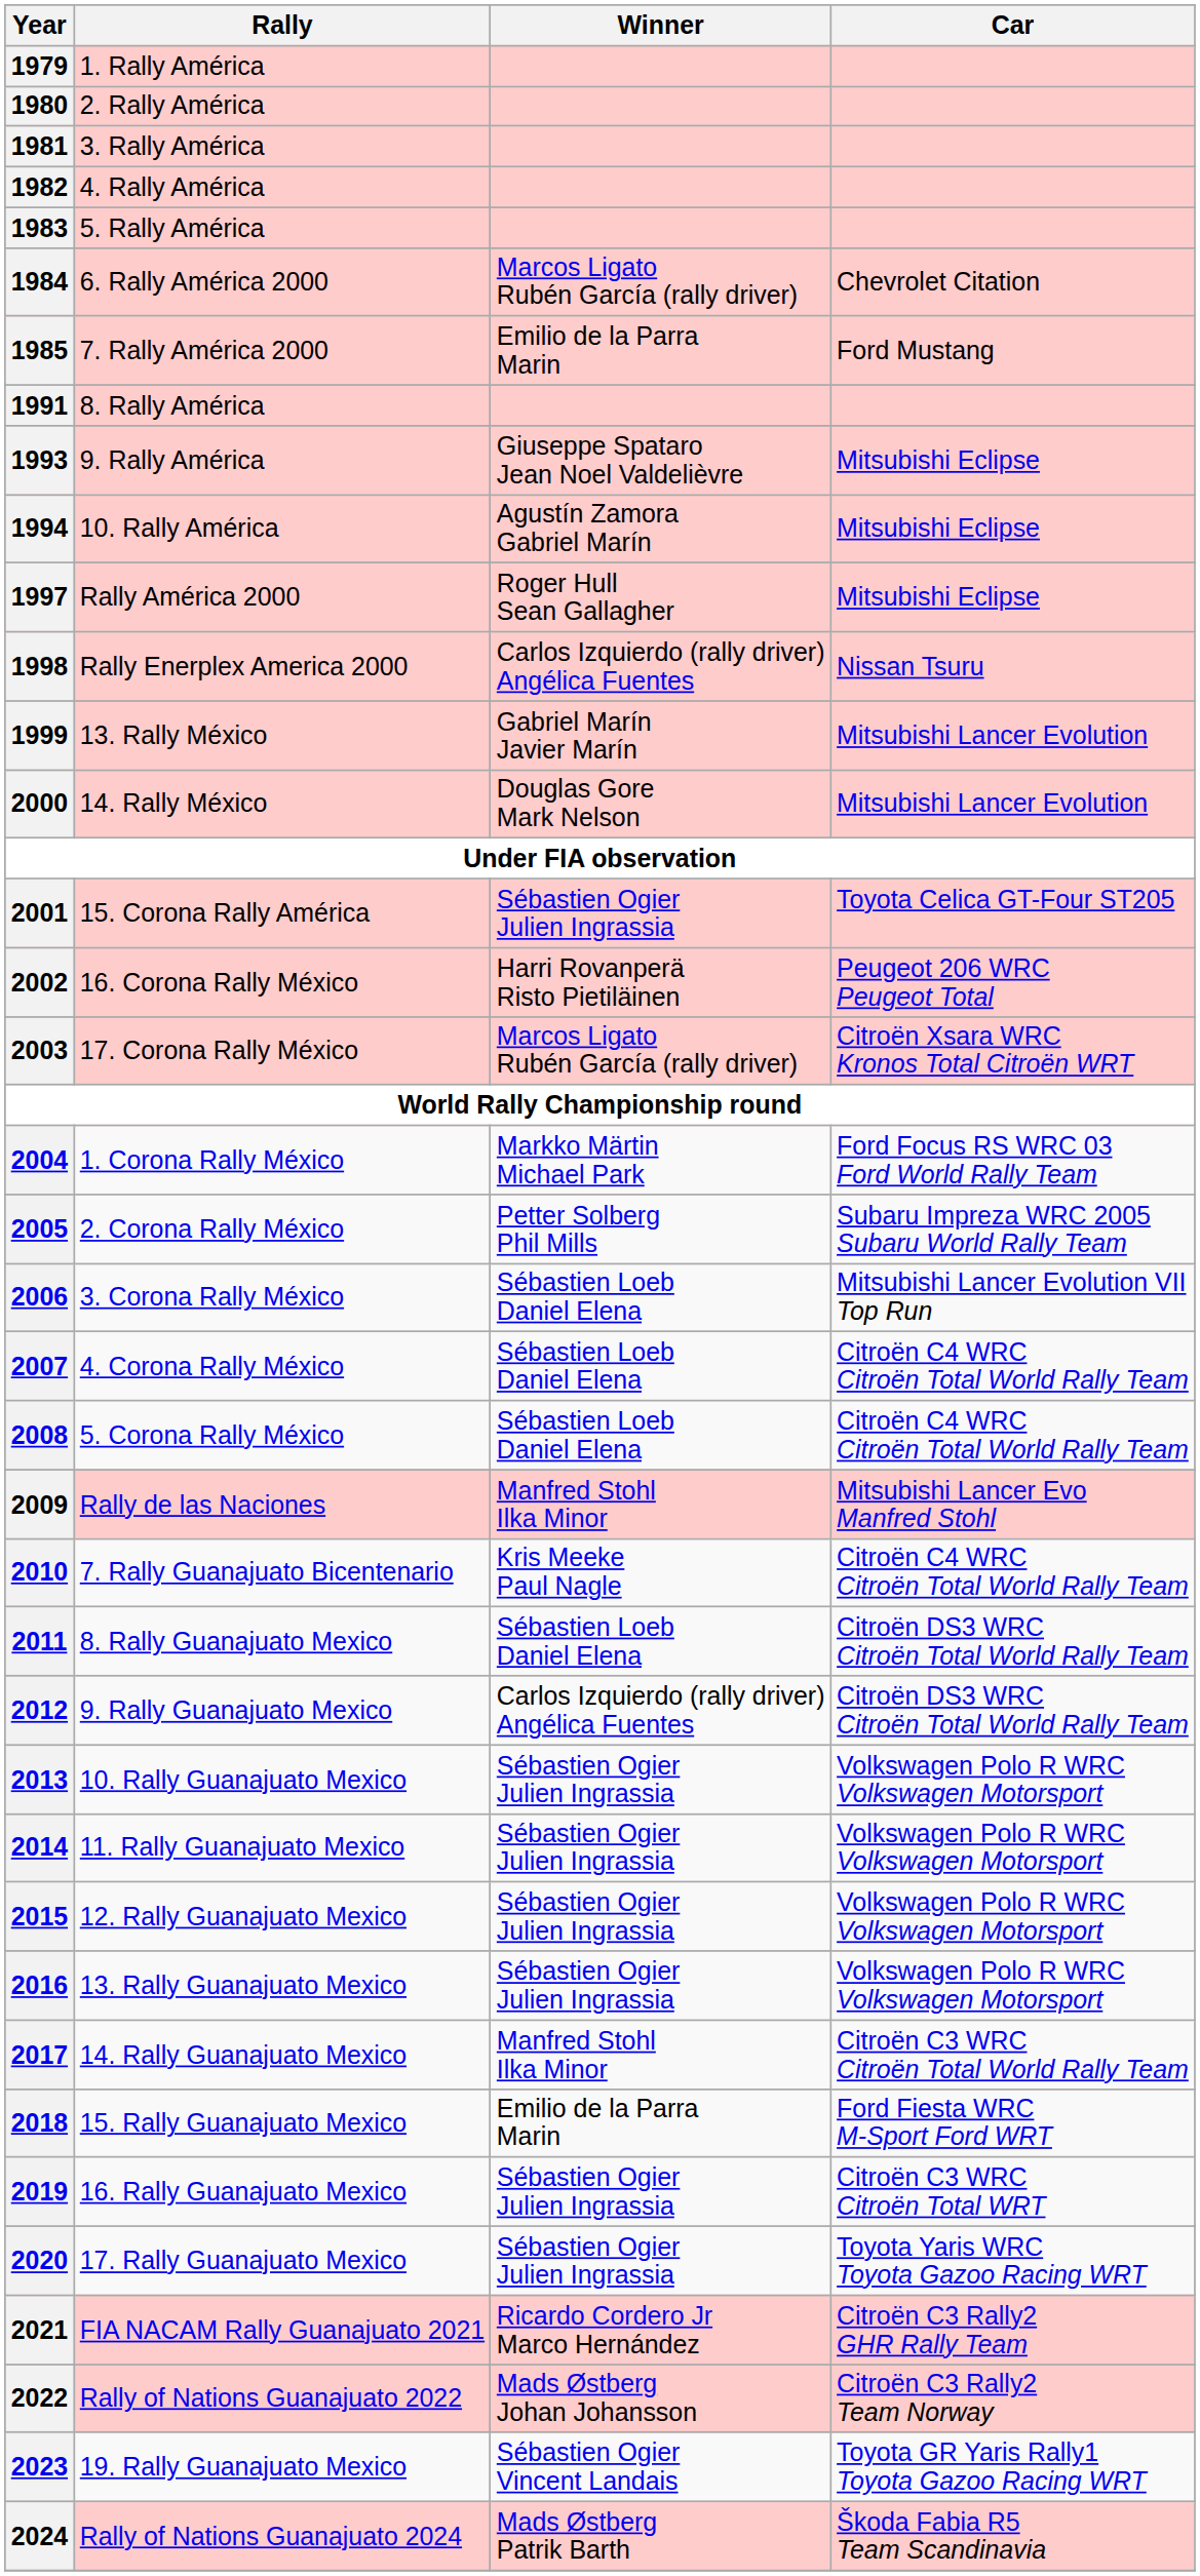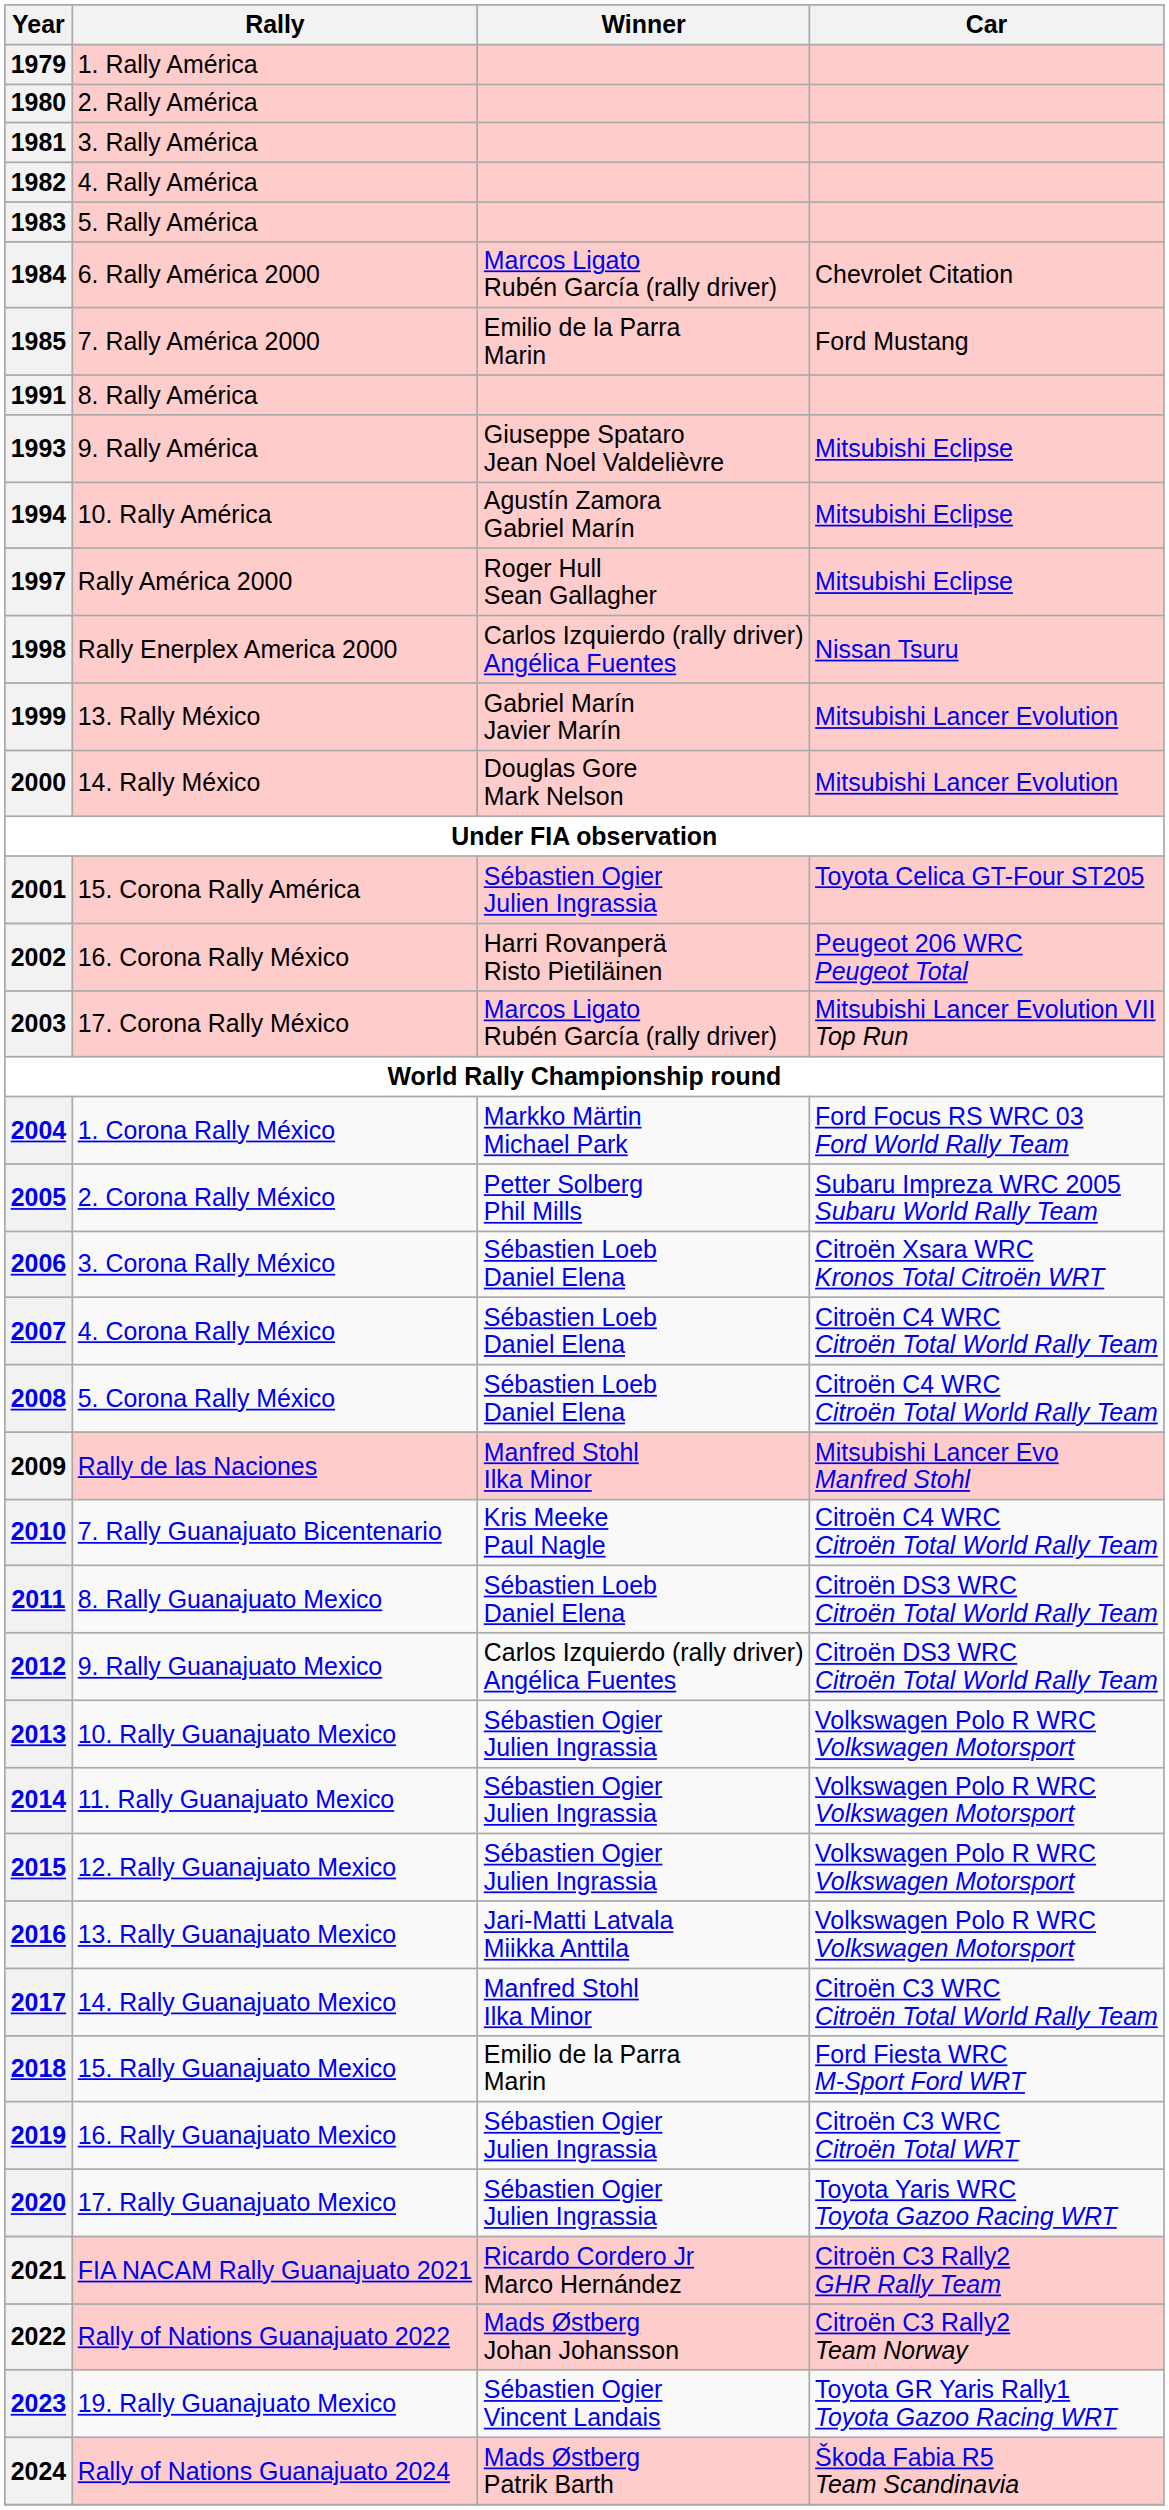 <table class="wikitable" style="font-size: 90%">
 <tr>
 <th>Year</th>
 <th>Rally</th>
 <th>Winner</th>
 <th>Car</th>
 </tr>
 <tr bgcolor="#FFCCCC">
 <th>1979</th>
 <td>1. Rally América</td>
 <td></td>
 <td></td>
 </tr>
 <tr bgcolor="#FFCCCC">
 <th>1980</th>
 <td>2. Rally América</td>
 <td></td>
 <td></td>
 </tr>
 <tr bgcolor="#FFCCCC">
 <th>1981</th>
 <td>3. Rally América</td>
 <td></td>
 <td></td>
 </tr>
 <tr bgcolor="#FFCCCC">
 <th>1982</th>
 <td>4. Rally América</td>
 <td></td>
 <td></td>
 </tr>
 <tr bgcolor="#FFCCCC">
 <th>1983</th>
 <td>5. Rally América</td>
 <td></td>
 <td></td>
 </tr>
 <tr bgcolor="#FFCCCC">
 <th>1984</th>
 <td>6. Rally América 2000</td>
 <td> <a href='#'>Marcos Ligato</a><br> Rubén García (rally driver)</td>
 <td>Chevrolet Citation</td>
 </tr>
 <tr bgcolor="#FFCCCC">
 <th>1985</th>
 <td>7. Rally América 2000</td>
 <td> Emilio de la Parra<br> Marin</td>
 <td>Ford Mustang</td>
 </tr>
 <tr bgcolor="#FFCCCC">
 <th>1991</th>
 <td>8. Rally América</td>
 <td></td>
 <td></td>
 </tr>
 <tr style="background:#FFCCCC;">
 <th>1993</th>
 <td>9. Rally América</td>
 <td> Giuseppe Spataro<br> Jean Noel Valdelièvre</td>
 <td><a href='#'>Mitsubishi Eclipse</a></td>
 </tr>
 <tr style="background:#FFCCCC;">
 <th>1994</th>
 <td>10. Rally América</td>
 <td> Agustín Zamora<br> Gabriel Marín</td>
 <td><a href='#'>Mitsubishi Eclipse</a></td>
 </tr>
 <tr style="background:#FFCCCC;">
 <th>1997</th>
 <td>Rally América 2000</td>
 <td> Roger Hull<br> Sean Gallagher</td>
 <td><a href='#'>Mitsubishi Eclipse</a></td>
 </tr>
 <tr style="background:#FFCCCC;">
 <th>1998</th>
 <td>Rally Enerplex America 2000</td>
 <td> Carlos Izquierdo (rally driver)<br> <a href='#'>Angélica Fuentes</a></td>
 <td><a href='#'>Nissan Tsuru</a></td>
 </tr>
 <tr style="background:#FFCCCC;">
 <th>1999</th>
 <td>13. Rally México</td>
 <td> Gabriel Marín<br> Javier Marín</td>
 <td><a href='#'>Mitsubishi Lancer Evolution</a></td>
 </tr>
 <tr style="background:#FFCCCC;">
 <th>2000</th>
 <td>14. Rally México</td>
 <td> Douglas Gore<br> Mark Nelson</td>
 <td><a href='#'>Mitsubishi Lancer Evolution</a></td>
 </tr>
 <tr>
 <th colspan="4" style="background-color:#FFF;">Under FIA observation</th>
 </tr>
 <tr style="background:#FFCCCC;">
 <th>2001</th>
 <td>15. Corona Rally América</td>
 <td> <a href='#'>Sébastien Ogier</a><br> <a href='#'>Julien Ingrassia</a></td>
 <td valign="top"><a href='#'>Toyota Celica GT-Four ST205</a></td>
 </tr>
 <tr style="background:#FFCCCC;">
 <th>2002</th>
 <td>16. Corona Rally México</td>
 <td> Harri Rovanperä<br> Risto Pietiläinen</td>
 <td><a href='#'>Peugeot 206 WRC</a><br><em><a href='#'>Peugeot Total</a></em></td>
 </tr>
 <tr style="background:#FFCCCC;">
 <th>2003</th>
 <td>17. Corona Rally México</td>
 <td> <a href='#'>Marcos Ligato</a><br> Rubén García (rally driver)</td>
-<td><a href='#'>Citroën Xsara WRC</a><br><em><a href='#'>Kronos Total Citroën WRT</a></em></td>
+<td><a href='#'>Mitsubishi Lancer Evolution VII</a><br><em>Top Run</em></td>
 </tr>
 <tr style="background:#FFCCCC;">
 <th colspan="4" style="background-color:#FFF;">World Rally Championship round</th>
 </tr>
 <tr>
 <th><a href='#'>2004</a></th>
 <td><a href='#'>1. Corona Rally México</a></td>
 <td> <a href='#'>Markko Märtin</a><br> <a href='#'>Michael Park</a></td>
 <td><a href='#'>Ford Focus RS WRC 03</a><br><em><a href='#'>Ford World Rally Team</a></em></td>
 </tr>
 <tr>
 <th><a href='#'>2005</a></th>
 <td><a href='#'>2. Corona Rally México</a></td>
 <td> <a href='#'>Petter Solberg</a><br> <a href='#'>Phil Mills</a></td>
 <td><a href='#'>Subaru Impreza WRC 2005</a><br><em><a href='#'>Subaru World Rally Team</a></em></td>
 </tr>
 <tr>
 <th><a href='#'>2006</a></th>
 <td><a href='#'>3. Corona Rally México</a></td>
 <td> <a href='#'>Sébastien Loeb</a><br> <a href='#'>Daniel Elena</a></td>
-<td><a href='#'>Mitsubishi Lancer Evolution VII</a><br><em>Top Run</em></td>
+<td><a href='#'>Citroën Xsara WRC</a><br><em><a href='#'>Kronos Total Citroën WRT</a></em></td>
 </tr>
 <tr>
 <th><a href='#'>2007</a></th>
 <td><a href='#'>4. Corona Rally México</a></td>
 <td> <a href='#'>Sébastien Loeb</a><br> <a href='#'>Daniel Elena</a></td>
 <td><a href='#'>Citroën C4 WRC</a><br><em><a href='#'>Citroën Total World Rally Team</a></em></td>
 </tr>
 <tr>
 <th><a href='#'>2008</a></th>
 <td><a href='#'>5. Corona Rally México</a></td>
 <td> <a href='#'>Sébastien Loeb</a><br> <a href='#'>Daniel Elena</a></td>
 <td><a href='#'>Citroën C4 WRC</a><br><em><a href='#'>Citroën Total World Rally Team</a></em></td>
 </tr>
 <tr style="background:#FFCCCC;">
 <th>2009</th>
 <td><a href='#'>Rally de las Naciones</a></td>
 <td> <a href='#'>Manfred Stohl</a><br> <a href='#'>Ilka Minor</a></td>
 <td><a href='#'>Mitsubishi Lancer Evo</a><br><em><a href='#'>Manfred Stohl</a></em></td>
 </tr>
 <tr>
 <th><a href='#'>2010</a></th>
 <td><a href='#'>7. Rally Guanajuato Bicentenario</a></td>
 <td> <a href='#'>Kris Meeke</a><br> <a href='#'>Paul Nagle</a></td>
 <td><a href='#'>Citroën C4 WRC</a><br><em><a href='#'>Citroën Total World Rally Team</a></em></td>
 </tr>
 <tr>
 <th><a href='#'>2011</a></th>
 <td><a href='#'>8. Rally Guanajuato Mexico</a></td>
 <td> <a href='#'>Sébastien Loeb</a><br> <a href='#'>Daniel Elena</a></td>
 <td><a href='#'>Citroën DS3 WRC</a><br><em><a href='#'>Citroën Total World Rally Team</a></em></td>
 </tr>
 <tr>
 <th><a href='#'>2012</a></th>
 <td><a href='#'>9. Rally Guanajuato Mexico</a></td>
 <td> Carlos Izquierdo (rally driver)<br> <a href='#'>Angélica Fuentes</a></td>
 <td><a href='#'>Citroën DS3 WRC</a><br><em><a href='#'>Citroën Total World Rally Team</a></em></td>
 </tr>
 <tr>
 <th><a href='#'>2013</a></th>
 <td><a href='#'>10. Rally Guanajuato Mexico</a></td>
 <td> <a href='#'>Sébastien Ogier</a><br> <a href='#'>Julien Ingrassia</a></td>
 <td><a href='#'>Volkswagen Polo R WRC</a><br><em><a href='#'>Volkswagen Motorsport</a></em></td>
 </tr>
 <tr>
 <th><a href='#'>2014</a></th>
 <td><a href='#'>11. Rally Guanajuato Mexico</a></td>
 <td> <a href='#'>Sébastien Ogier</a><br> <a href='#'>Julien Ingrassia</a></td>
 <td><a href='#'>Volkswagen Polo R WRC</a><br><em><a href='#'>Volkswagen Motorsport</a></em></td>
 </tr>
 <tr>
 <th><a href='#'>2015</a></th>
 <td><a href='#'>12. Rally Guanajuato Mexico</a></td>
 <td> <a href='#'>Sébastien Ogier</a><br> <a href='#'>Julien Ingrassia</a></td>
 <td><a href='#'>Volkswagen Polo R WRC</a><br><em><a href='#'>Volkswagen Motorsport</a></em></td>
 </tr>
 <tr>
 <th><a href='#'>2016</a></th>
 <td><a href='#'>13. Rally Guanajuato Mexico</a></td>
-<td> <a href='#'>Sébastien Ogier</a><br> <a href='#'>Julien Ingrassia</a></td>
+<td> <a href='#'>Jari-Matti Latvala</a><br> <a href='#'>Miikka Anttila</a></td>
 <td><a href='#'>Volkswagen Polo R WRC</a><br><em><a href='#'>Volkswagen Motorsport</a></em></td>
 </tr>
 <tr>
 <th><a href='#'>2017</a></th>
 <td><a href='#'>14. Rally Guanajuato Mexico</a></td>
 <td> <a href='#'>Manfred Stohl</a><br> <a href='#'>Ilka Minor</a></td>
 <td><a href='#'>Citroën C3 WRC</a><br><em><a href='#'>Citroën Total World Rally Team</a></em></td>
 </tr>
 <tr>
 <th><a href='#'>2018</a></th>
 <td><a href='#'>15. Rally Guanajuato Mexico</a></td>
 <td> Emilio de la Parra<br> Marin</td>
 <td><a href='#'>Ford Fiesta WRC</a><br><em><a href='#'>M-Sport Ford WRT</a></em></td>
 </tr>
 <tr>
 <th><a href='#'>2019</a></th>
 <td><a href='#'>16. Rally Guanajuato Mexico</a></td>
 <td> <a href='#'>Sébastien Ogier</a><br> <a href='#'>Julien Ingrassia</a></td>
 <td><a href='#'>Citroën C3 WRC</a><br><em><a href='#'>Citroën Total WRT</a></em></td>
 </tr>
 <tr>
 <th><a href='#'>2020</a></th>
 <td><a href='#'>17. Rally Guanajuato Mexico</a></td>
 <td> <a href='#'>Sébastien Ogier</a><br> <a href='#'>Julien Ingrassia</a></td>
 <td><a href='#'>Toyota Yaris WRC</a><br><em><a href='#'>Toyota Gazoo Racing WRT</a></em></td>
 </tr>
 <tr style="background:#FFCCCC;">
 <th>2021</th>
 <td><a href='#'>FIA NACAM Rally Guanajuato 2021</a></td>
 <td> <a href='#'>Ricardo Cordero Jr</a><br> Marco Hernández</td>
 <td><a href='#'>Citroën C3 Rally2</a><br><em><a href='#'>GHR Rally Team</a></em></td>
 </tr>
 <tr style="background:#FFCCCC;">
 <th>2022</th>
 <td><a href='#'>Rally of Nations Guanajuato 2022</a></td>
 <td> <a href='#'>Mads Østberg</a><br> Johan Johansson</td>
 <td><a href='#'>Citroën C3 Rally2</a><br><em>Team Norway</em></td>
 </tr>
 <tr>
 <th><a href='#'>2023</a></th>
 <td><a href='#'>19. Rally Guanajuato Mexico</a></td>
 <td> <a href='#'>Sébastien Ogier</a><br> <a href='#'>Vincent Landais</a></td>
 <td><a href='#'>Toyota GR Yaris Rally1</a><br><em><a href='#'>Toyota Gazoo Racing WRT</a></em></td>
 </tr>
 <tr style="background:#FFCCCC;">
 <th>2024</th>
 <td><a href='#'>Rally of Nations Guanajuato 2024</a></td>
 <td> <a href='#'>Mads Østberg</a><br> Patrik Barth</td>
 <td><a href='#'>Škoda Fabia R5</a><br><em>Team Scandinavia</em></td>
 </tr>
 <tr style="background:#FFCCCC;">
 </tr>
 </table>
